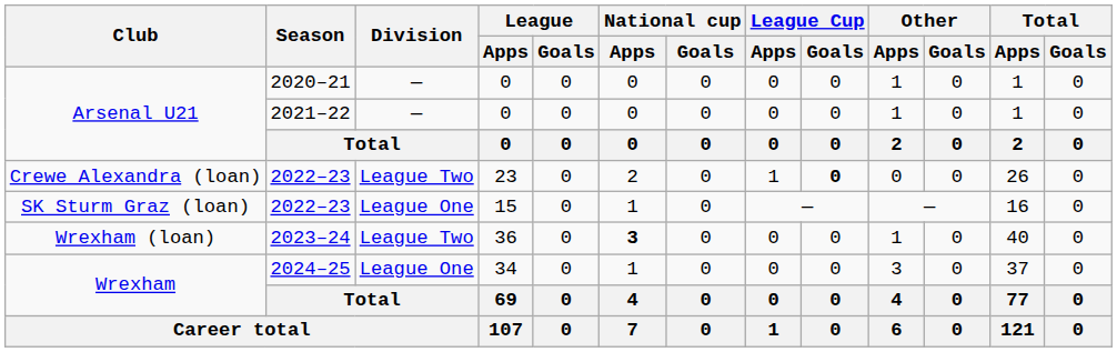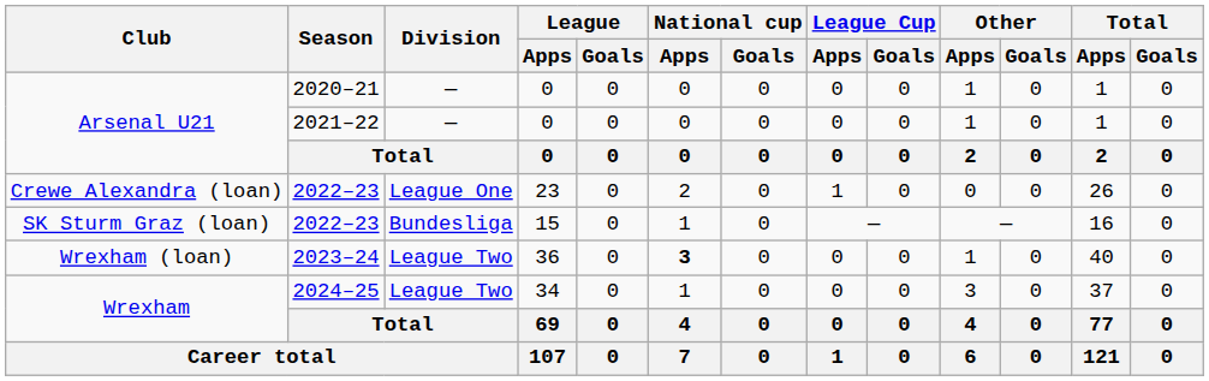 <table class="wikitable" style="text-align:center;">
 <tr>
 <th rowspan="2">Club</th>
 <th rowspan="2">Season</th>
 <th rowspan="2">Division</th>
 <th colspan="2">League</th>
 <th colspan="2">National cup</th>
 <th colspan="2"><a href='#'>League Cup</a></th>
 <th colspan="2">Other</th>
 <th colspan="2">Total</th>
 </tr>
 <tr>
 <th>Apps</th>
 <th>Goals</th>
 <th>Apps</th>
 <th>Goals</th>
 <th>Apps</th>
 <th>Goals</th>
 <th>Apps</th>
 <th>Goals</th>
 <th>Apps</th>
 <th>Goals</th>
 </tr>
 <tr>
 <td rowspan="3"><a href='#'>Arsenal U21</a></td>
 <td>2020–21</td>
 <td>—</td>
 <td>0</td>
 <td>0</td>
 <td>0</td>
 <td>0</td>
 <td>0</td>
 <td>0</td>
 <td>1</td>
 <td>0</td>
 <td>1</td>
 <td>0</td>
 </tr>
 <tr>
 <td>2021–22</td>
 <td>—</td>
 <td>0</td>
 <td>0</td>
 <td>0</td>
 <td>0</td>
 <td>0</td>
 <td>0</td>
 <td>1</td>
 <td>0</td>
 <td>1</td>
 <td>0</td>
 </tr>
 <tr>
 <th colspan="2">Total</th>
 <th>0</th>
 <th>0</th>
 <th>0</th>
 <th>0</th>
 <th>0</th>
 <th>0</th>
 <th>2</th>
 <th>0</th>
 <th>2</th>
 <th>0</th>
 </tr>
 <tr>
 <td><a href='#'>Crewe Alexandra</a> (loan)</td>
 <td><a href='#'>2022–23</a></td>
-<td><a href='#'>League Two</a></td>
+<td><a href='#'>League One</a></td>
 <td>23</td>
 <td>0</td>
 <td>2</td>
 <td>0</td>
 <td>1</td>
-<td><strong>0</strong></td>
+<td>0</td>
 <td>0</td>
 <td>0</td>
 <td>26</td>
 <td>0</td>
 </tr>
 <tr>
 <td><a href='#'>SK Sturm Graz</a> (loan)</td>
 <td><a href='#'>2022–23</a></td>
-<td><a href='#'>League One</a></td>
+<td><a href='#'>Bundesliga</a></td>
 <td>15</td>
 <td>0</td>
 <td>1</td>
 <td>0</td>
 <td colspan="2">—</td>
 <td colspan="2">—</td>
 <td>16</td>
 <td>0</td>
 </tr>
 <tr>
 <td><a href='#'>Wrexham</a> (loan)</td>
 <td><a href='#'>2023–24</a></td>
 <td><a href='#'>League Two</a></td>
 <td>36</td>
 <td>0</td>
 <td><strong>3</strong></td>
 <td>0</td>
 <td>0</td>
 <td>0</td>
 <td>1</td>
 <td>0</td>
 <td>40</td>
 <td>0</td>
 </tr>
 <tr>
 <td rowspan="2"><a href='#'>Wrexham</a></td>
 <td><a href='#'>2024–25</a></td>
-<td><a href='#'>League One</a></td>
+<td><a href='#'>League Two</a></td>
 <td>34</td>
 <td>0</td>
 <td>1</td>
 <td>0</td>
 <td>0</td>
 <td>0</td>
 <td>3</td>
 <td>0</td>
 <td>37</td>
 <td>0</td>
 </tr>
 <tr>
 <th colspan="2">Total</th>
 <th>69</th>
 <th>0</th>
 <th>4</th>
 <th>0</th>
 <th>0</th>
 <th>0</th>
 <th>4</th>
 <th>0</th>
 <th>77</th>
 <th>0</th>
 </tr>
 <tr>
 <th colspan="3">Career total</th>
 <th>107</th>
 <th>0</th>
 <th>7</th>
 <th>0</th>
 <th>1</th>
 <th>0</th>
 <th>6</th>
 <th>0</th>
 <th>121</th>
 <th>0</th>
 </tr>
 </table>
